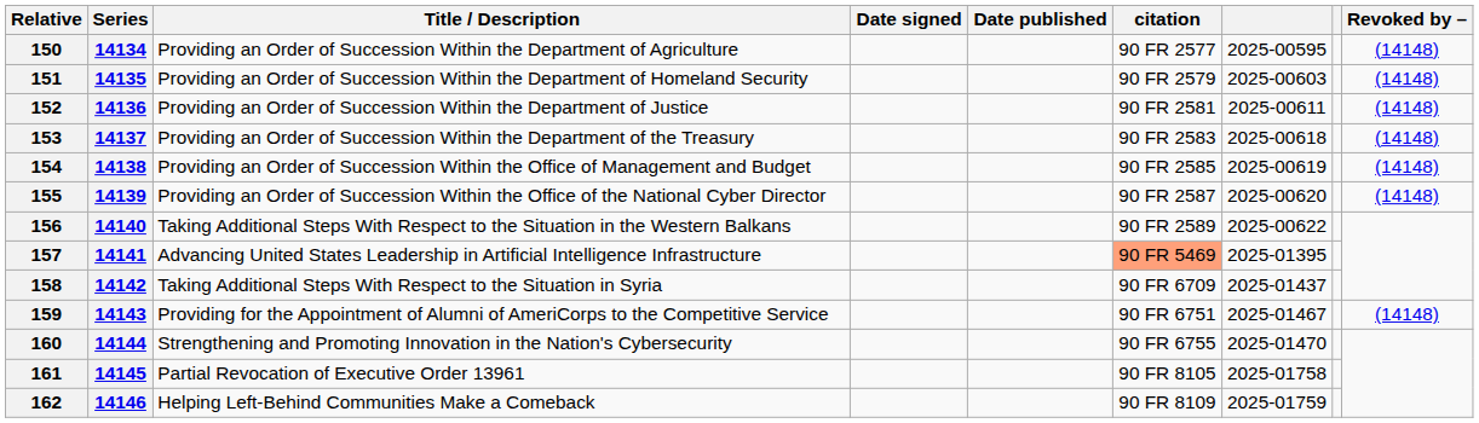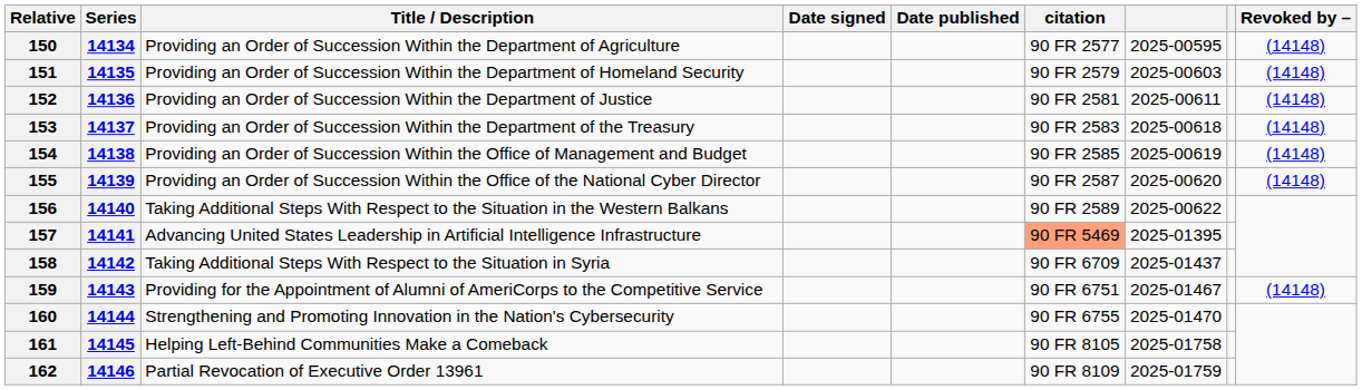 <table class="wikitable sortable plainrowheaders" style="width:100%">
 <tr>
 <th>Relative</th>
 <th>Series</th>
 <th>Title / Description</th>
 <th>Date signed</th>
 <th>Date published</th>
 <th>citation</th>
 <th></th>
 <th class="unsortable"></th>
 <th>Revoked by –  </th>
 </tr>
 <tr style="text-align:center">
 <th>150</th>
 <th><a href='#'>14134</a></th>
 <td style=text-align:left>Providing an Order of Succession Within the Department of Agriculture</td>
 <td></td>
 <td></td>
 <td>90 FR 2577</td>
 <td>2025-00595</td>
 <td></td>
 <td><a href='#'>(14148)</a></td>
 </tr>
 <tr style="text-align:center">
 <th>151</th>
 <th><a href='#'>14135</a></th>
 <td style=text-align:left>Providing an Order of Succession Within the Department of Homeland Security</td>
 <td></td>
 <td></td>
 <td>90 FR 2579</td>
 <td>2025-00603</td>
 <td></td>
 <td><a href='#'>(14148)</a></td>
 </tr>
 <tr style="text-align:center">
 <th>152</th>
 <th><a href='#'>14136</a></th>
 <td style=text-align:left>Providing an Order of Succession Within the Department of Justice</td>
 <td></td>
 <td></td>
 <td>90 FR 2581</td>
 <td>2025-00611</td>
 <td></td>
 <td><a href='#'>(14148)</a></td>
 </tr>
 <tr style="text-align:center">
 <th>153</th>
 <th><a href='#'>14137</a></th>
 <td style=text-align:left>Providing an Order of Succession Within the Department of the Treasury</td>
 <td></td>
 <td></td>
 <td>90 FR 2583</td>
 <td>2025-00618</td>
 <td></td>
 <td><a href='#'>(14148)</a></td>
 </tr>
 <tr style="text-align:center">
 <th>154</th>
 <th><a href='#'>14138</a></th>
 <td style=text-align:left>Providing an Order of Succession Within the Office of Management and Budget</td>
 <td></td>
 <td></td>
 <td>90 FR 2585</td>
 <td>2025-00619</td>
 <td></td>
 <td><a href='#'>(14148)</a></td>
 </tr>
 <tr style="text-align:center">
 <th>155</th>
 <th><a href='#'>14139</a></th>
 <td style=text-align:left>Providing an Order of Succession Within the Office of the National Cyber Director</td>
 <td></td>
 <td></td>
 <td>90 FR 2587</td>
 <td>2025-00620</td>
 <td></td>
 <td><a href='#'>(14148)</a></td>
 </tr>
 <tr style="text-align:center">
 <th>156</th>
 <th><a href='#'>14140</a></th>
 <td style=text-align:left>Taking Additional Steps With Respect to the Situation in the Western Balkans</td>
 <td></td>
 <td></td>
 <td>90 FR 2589</td>
 <td>2025-00622</td>
 <td></td>
 </tr>
 <tr style="text-align:center">
 <th>157</th>
 <th><a href='#'>14141</a></th>
 <td style=text-align:left>Advancing United States Leadership in Artificial Intelligence Infrastructure</td>
 <td></td>
 <td></td>
 <td style="background: lightsalmon;">90 FR 5469</td>
 <td>2025-01395</td>
 <td></td>
 </tr>
 <tr style="text-align:center">
 <th>158</th>
 <th><a href='#'>14142</a></th>
 <td style=text-align:left>Taking Additional Steps With Respect to the Situation in Syria</td>
 <td></td>
 <td></td>
 <td>90 FR 6709</td>
 <td>2025-01437</td>
 <td></td>
 </tr>
 <tr style="text-align:center">
 <th>159</th>
 <th><a href='#'>14143</a></th>
 <td style=text-align:left>Providing for the Appointment of Alumni of AmeriCorps to the Competitive Service</td>
 <td></td>
 <td></td>
 <td>90 FR 6751</td>
 <td>2025-01467</td>
 <td></td>
 <td><a href='#'>(14148)</a></td>
 </tr>
 <tr style="text-align:center">
 <th>160</th>
 <th><a href='#'>14144</a></th>
 <td style=text-align:left>Strengthening and Promoting Innovation in the Nation's Cybersecurity</td>
 <td></td>
 <td></td>
 <td>90 FR 6755</td>
 <td>2025-01470</td>
 <td></td>
 </tr>
 <tr style="text-align:center">
 <th>161</th>
 <th><a href='#'>14145</a></th>
-<td style=text-align:left>Partial Revocation of Executive Order 13961</td>
+<td style=text-align:left>Helping Left-Behind Communities Make a Comeback</td>
 <td></td>
 <td></td>
 <td>90 FR 8105</td>
 <td>2025-01758</td>
 <td></td>
 </tr>
 <tr style="text-align:center">
 <th>162</th>
 <th><a href='#'>14146</a></th>
-<td style=text-align:left>Helping Left-Behind Communities Make a Comeback</td>
+<td style=text-align:left>Partial Revocation of Executive Order 13961</td>
 <td></td>
 <td></td>
 <td>90 FR 8109</td>
 <td>2025-01759</td>
 <td></td>
 </tr>
 </table>
